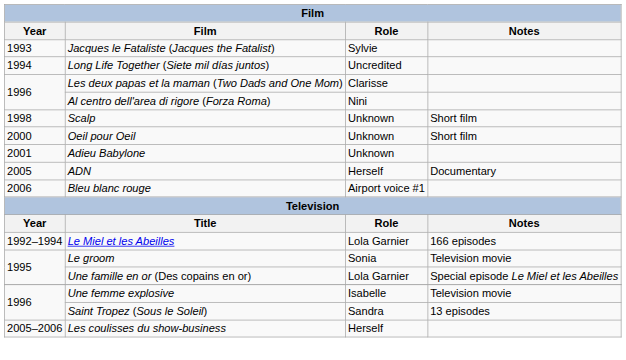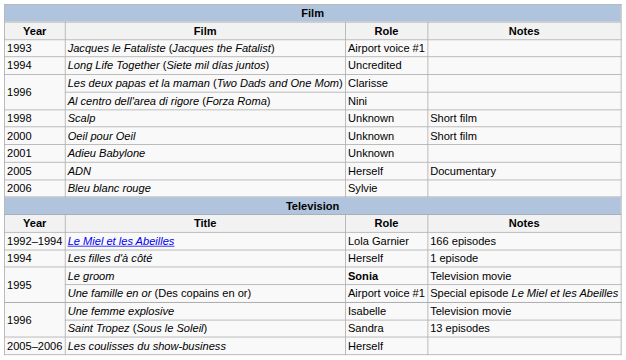 <table class="wikitable" style="font-size: 90%;">
 <tr>
 <th colspan="4" style="background: LightSteelBlue;">Film</th>
 </tr>
 <tr>
 <th>Year</th>
 <th>Film</th>
 <th>Role</th>
 <th>Notes</th>
 </tr>
 <tr>
 <td>1993</td>
 <td><em>Jacques le Fataliste</em> (<em>Jacques the Fatalist</em>)</td>
-<td>Sylvie</td>
+<td>Airport voice #1</td>
 <td></td>
 </tr>
 <tr>
 <td>1994</td>
 <td><em>Long Life Together</em> (<em>Siete mil días juntos</em>)</td>
 <td>Uncredited</td>
 <td></td>
 </tr>
 <tr>
 <td rowspan=2>1996</td>
 <td><em>Les deux papas et la maman</em> (<em>Two Dads and One Mom</em>)</td>
 <td>Clarisse</td>
 <td></td>
 </tr>
 <tr>
 <td><em>Al centro dell'area di rigore </em> (<em>Forza Roma</em>)</td>
 <td>Nini</td>
 <td></td>
 </tr>
 <tr>
 <td>1998</td>
 <td><em>Scalp</em></td>
 <td>Unknown</td>
 <td>Short film</td>
 </tr>
 <tr>
 <td>2000</td>
 <td><em>Oeil pour Oeil</em></td>
 <td>Unknown</td>
 <td>Short film</td>
 </tr>
 <tr>
 <td>2001</td>
 <td><em>Adieu Babylone</em></td>
 <td>Unknown</td>
 </tr>
 <tr>
 <td>2005</td>
 <td><em>ADN</em></td>
 <td>Herself</td>
 <td>Documentary</td>
 </tr>
 <tr>
 <td>2006</td>
 <td><em>Bleu blanc rouge</em></td>
-<td>Airport voice #1</td>
+<td>Sylvie</td>
 </tr>
 <tr>
 <th colspan="4" style="background: LightSteelBlue;">Television</th>
 </tr>
 <tr>
 <th>Year</th>
 <th>Title</th>
 <th>Role</th>
 <th>Notes</th>
 </tr>
 <tr>
 <td>1992–1994</td>
 <td><em><a href='#'>Le Miel et les Abeilles</a></em></td>
 <td>Lola Garnier</td>
 <td>166 episodes</td>
 </tr>
 <tr>
+<td>1994</td>
+<td><em>Les filles d'à côté</em></td>
+<td>Herself</td>
+<td>1 episode</td>
+</tr>
+<tr>
 <td rowspan=2>1995</td>
 <td><em>Le groom</em></td>
-<td>Sonia</td>
+<td><strong>Sonia</strong></td>
 <td>Television movie</td>
 </tr>
 <tr>
 <td><em>Une famille en or</em> (Des copains en or)</td>
-<td>Lola Garnier</td>
+<td>Airport voice #1</td>
 <td>Special episode <em>Le Miel et les Abeilles</em></td>
 </tr>
 <tr>
 </tr>
 <tr>
 <td rowspan=2>1996</td>
 <td><em>Une femme explosive</em></td>
 <td>Isabelle</td>
 <td>Television movie</td>
 </tr>
 <tr>
 <td><em>Saint Tropez</em> (<em>Sous le Soleil</em>)</td>
 <td>Sandra</td>
 <td>13 episodes</td>
 </tr>
 <tr>
 <td>2005–2006</td>
 <td><em>Les coulisses du show-business</em></td>
 <td>Herself</td>
 </tr>
 </table>
